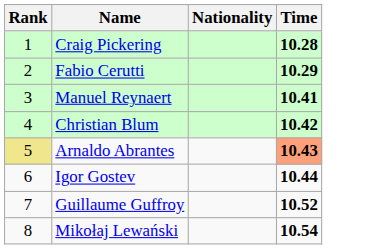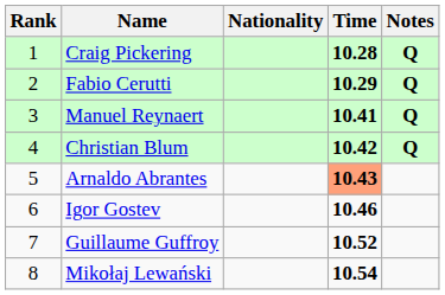 <table class="wikitable sortable" style="text-align:center">
 <tr>
 <th>Rank</th>
 <th>Name</th>
 <th>Nationality</th>
 <th>Time</th>
+<th>Notes</th>
 </tr>
 <tr bgcolor=ccffcc>
 <td>1</td>
 <td align=left><a href='#'>Craig Pickering</a></td>
 <td align=left></td>
 <td><strong>10.28</strong></td>
+<td><strong>Q</strong></td>
 </tr>
 <tr bgcolor=ccffcc>
 <td>2</td>
 <td align=left><a href='#'>Fabio Cerutti</a></td>
 <td align=left></td>
 <td><strong>10.29</strong></td>
+<td><strong>Q</strong></td>
 </tr>
 <tr bgcolor=ccffcc>
 <td>3</td>
 <td align=left><a href='#'>Manuel Reynaert</a></td>
 <td align=left></td>
 <td><strong>10.41</strong></td>
+<td><strong>Q</strong></td>
 </tr>
 <tr bgcolor=ccffcc>
 <td>4</td>
 <td align=left><a href='#'>Christian Blum</a></td>
 <td align=left></td>
 <td><strong>10.42</strong></td>
+<td><strong>Q</strong></td>
 </tr>
 <tr>
-<td style="background: khaki;">5</td>
+<td>5</td>
 <td align=left><a href='#'>Arnaldo Abrantes</a></td>
 <td align=left></td>
 <td style="background: lightsalmon;"><strong>10.43</strong></td>
+<td></td>
 </tr>
 <tr>
 <td>6</td>
 <td align=left><a href='#'>Igor Gostev</a></td>
 <td align=left></td>
-<td><strong>10.44</strong></td>
+<td><strong>10.46</strong></td>
+<td></td>
 </tr>
 <tr>
 <td>7</td>
 <td align=left><a href='#'>Guillaume Guffroy</a></td>
 <td align=left></td>
 <td><strong>10.52</strong></td>
+<td></td>
 </tr>
 <tr>
 <td>8</td>
 <td align=left><a href='#'>Mikołaj Lewański</a></td>
 <td align=left></td>
 <td><strong>10.54</strong></td>
+<td></td>
 </tr>
 </table>
